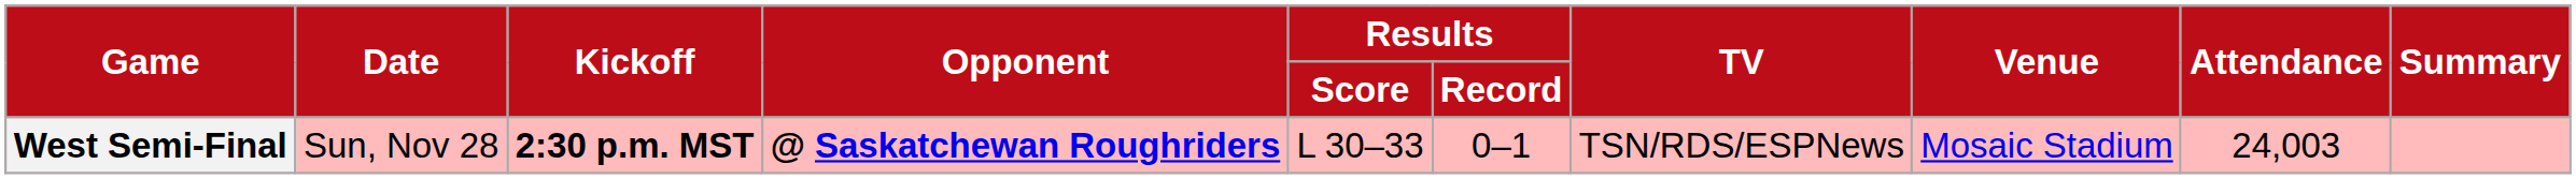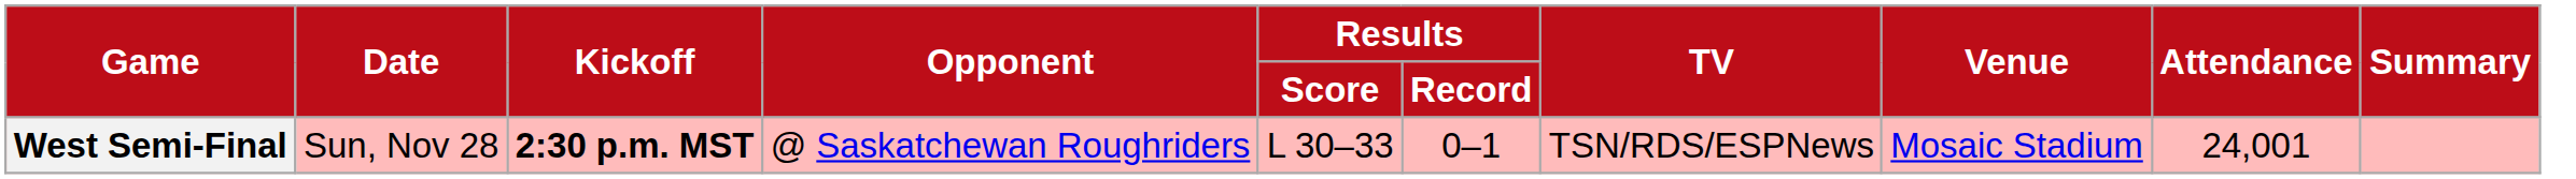 <table class="wikitable" style="font-size: 95%;">
 <tr>
 <th style="background:#BD0D18;color:#FFFFFF;" rowspan=2>Game</th>
 <th style="background:#BD0D18;color:#FFFFFF;" rowspan=2>Date</th>
 <th style="background:#BD0D18;color:#FFFFFF;" rowspan=2>Kickoff</th>
 <th style="background:#BD0D18;color:#FFFFFF;" rowspan=2>Opponent</th>
 <th style="background:#BD0D18;color:#FFFFFF;" colspan=2>Results</th>
 <th style="background:#BD0D18;color:#FFFFFF;" rowspan=2>TV</th>
 <th style="background:#BD0D18;color:#FFFFFF;" rowspan=2>Venue</th>
 <th style="background:#BD0D18;color:#FFFFFF;" rowspan=2>Attendance</th>
 <th style="background:#BD0D18;color:#FFFFFF;" rowspan=2>Summary</th>
 </tr>
 <tr>
 <th style="background:#BD0D18;color:#FFFFFF;">Score</th>
 <th style="background:#BD0D18;color:#FFFFFF;">Record</th>
 </tr>
 <tr align="center" bgcolor="#ffbbbb">
 <th align="center">West Semi-Final</th>
 <td align="center">Sun, Nov 28</td>
 <td align="center"><strong>2:30 p.m. MST</strong></td>
-<td align="center"><strong>@ <a href='#'>Saskatchewan Roughriders</a></strong></td>
+<td align="center">@ <a href='#'>Saskatchewan Roughriders</a></td>
 <td align="center">L 30–33 </td>
 <td align="center">0–1</td>
 <td align="center">TSN/RDS/ESPNews</td>
 <td align="center"><a href='#'>Mosaic Stadium</a></td>
-<td align="center">24,003</td>
+<td align="center">24,001</td>
 <td align="center"></td>
 </tr>
 </table>
